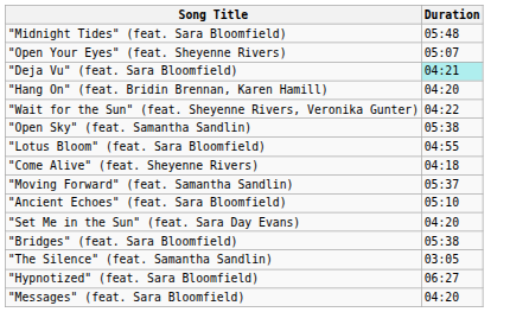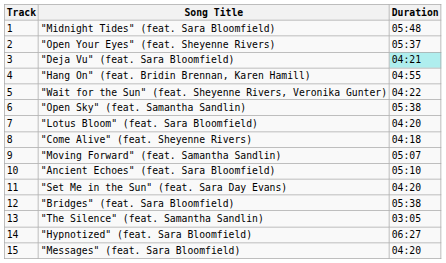 <table class="wikitable">
 <tr>
+<th>Track</th>
 <th>Song Title</th>
 <th>Duration</th>
 </tr>
 <tr>
+<td>1</td>
 <td>"Midnight Tides" (feat. Sara Bloomfield)</td>
 <td>05:48</td>
 </tr>
 <tr>
+<td>2</td>
 <td>"Open Your Eyes" (feat. Sheyenne Rivers)</td>
-<td>05:07</td>
+<td>05:37</td>
 </tr>
 <tr>
+<td>3</td>
 <td>"Deja Vu" (feat. Sara Bloomfield)</td>
 <td style="background: paleturquoise;">04:21</td>
 </tr>
 <tr>
+<td>4</td>
 <td>"Hang On" (feat. Bridin Brennan, Karen Hamill)</td>
-<td>04:20</td>
+<td>04:55</td>
 </tr>
 <tr>
+<td>5</td>
 <td>"Wait for the Sun" (feat. Sheyenne Rivers, Veronika Gunter)</td>
 <td>04:22</td>
 </tr>
 <tr>
+<td>6</td>
 <td>"Open Sky" (feat. Samantha Sandlin)</td>
 <td>05:38</td>
 </tr>
 <tr>
+<td>7</td>
 <td>"Lotus Bloom" (feat. Sara Bloomfield)</td>
-<td>04:55</td>
+<td>04:20</td>
 </tr>
 <tr>
+<td>8</td>
 <td>"Come Alive" (feat. Sheyenne Rivers)</td>
 <td>04:18</td>
 </tr>
 <tr>
+<td>9</td>
 <td>"Moving Forward" (feat. Samantha Sandlin)</td>
-<td>05:37</td>
+<td>05:07</td>
 </tr>
 <tr>
+<td>10</td>
 <td>"Ancient Echoes" (feat. Sara Bloomfield)</td>
 <td>05:10</td>
 </tr>
 <tr>
+<td>11</td>
 <td>"Set Me in the Sun" (feat. Sara Day Evans)</td>
 <td>04:20</td>
 </tr>
 <tr>
+<td>12</td>
 <td>"Bridges" (feat. Sara Bloomfield)</td>
 <td>05:38</td>
 </tr>
 <tr>
+<td>13</td>
 <td>"The Silence" (feat. Samantha Sandlin)</td>
 <td>03:05</td>
 </tr>
 <tr>
+<td>14</td>
 <td>"Hypnotized" (feat. Sara Bloomfield)</td>
 <td>06:27</td>
 </tr>
 <tr>
+<td>15</td>
 <td>"Messages" (feat. Sara Bloomfield)</td>
 <td>04:20</td>
 </tr>
 </table>
